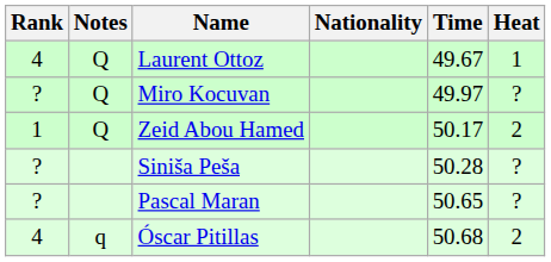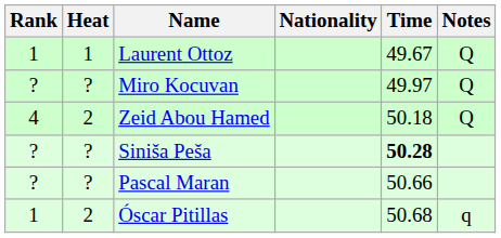 <table class="wikitable sortable" style="text-align:center">
 <tr>
 <th>Rank</th>
-<th>Notes</th>
+<th>Heat</th>
 <th>Name</th>
 <th>Nationality</th>
 <th>Time</th>
-<th>Heat</th>
+<th>Notes</th>
+</tr>
+<tr bgcolor=ccffcc>
+<td>1</td>
+<td>1</td>
+<td align=left><a href='#'>Laurent Ottoz</a></td>
+<td align=left></td>
+<td>49.67</td>
+<td>Q</td>
+</tr>
+<tr bgcolor=ccffcc>
+<td>?</td>
+<td>?</td>
+<td align=left><a href='#'>Miro Kocuvan</a></td>
+<td align=left></td>
+<td>49.97</td>
+<td>Q</td>
 </tr>
 <tr bgcolor=ccffcc>
 <td>4</td>
-<td>Q</td>
-<td align=left><a href='#'>Laurent Ottoz</a></td>
-<td align=left></td>
-<td>49.67</td>
-<td>1</td>
-</tr>
-<tr bgcolor=ccffcc>
-<td>?</td>
-<td>Q</td>
-<td align=left><a href='#'>Miro Kocuvan</a></td>
-<td align=left></td>
-<td>49.97</td>
-<td>?</td>
-</tr>
-<tr bgcolor=ccffcc>
-<td>1</td>
-<td>Q</td>
+<td>2</td>
 <td align=left><a href='#'>Zeid Abou Hamed</a></td>
 <td align=left></td>
-<td>50.17</td>
-<td>2</td>
+<td>50.18</td>
+<td>Q</td>
 </tr>
 <tr bgcolor=ddffdd>
 <td>?</td>
-<td></td>
+<td>?</td>
 <td align=left><a href='#'>Siniša Peša</a></td>
 <td align=left></td>
-<td>50.28</td>
-<td>?</td>
+<td><strong>50.28</strong></td>
+<td></td>
 </tr>
 <tr bgcolor=ddffdd>
 <td>?</td>
-<td></td>
+<td>?</td>
 <td align=left><a href='#'>Pascal Maran</a></td>
 <td align=left></td>
-<td>50.65</td>
-<td>?</td>
+<td>50.66</td>
+<td></td>
 </tr>
 <tr bgcolor=ddffdd>
-<td>4</td>
-<td>q</td>
+<td>1</td>
+<td>2</td>
 <td align=left><a href='#'>Óscar Pitillas</a></td>
 <td align=left></td>
 <td>50.68</td>
-<td>2</td>
+<td>q</td>
 </tr>
 </table>
